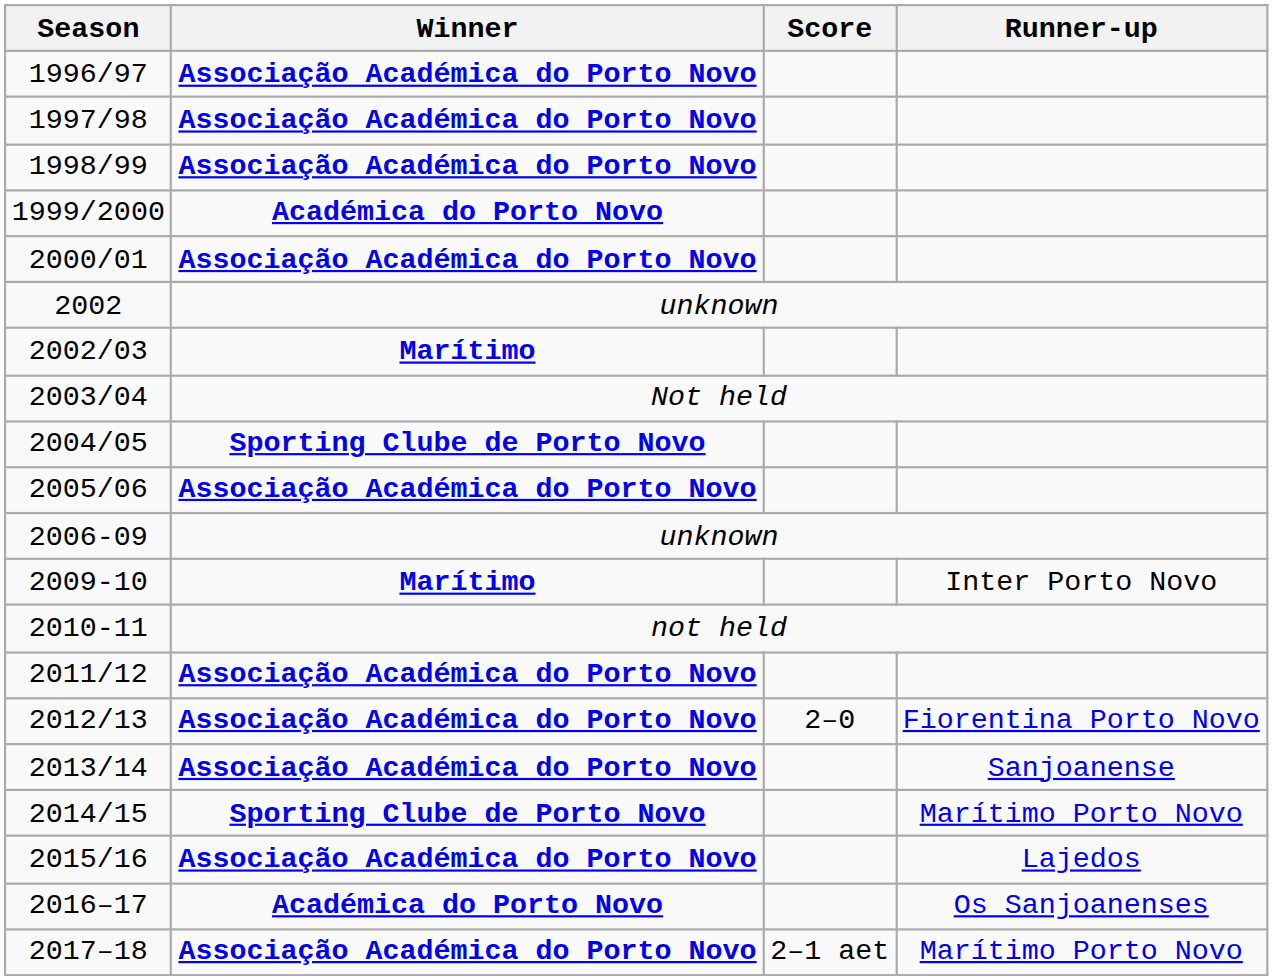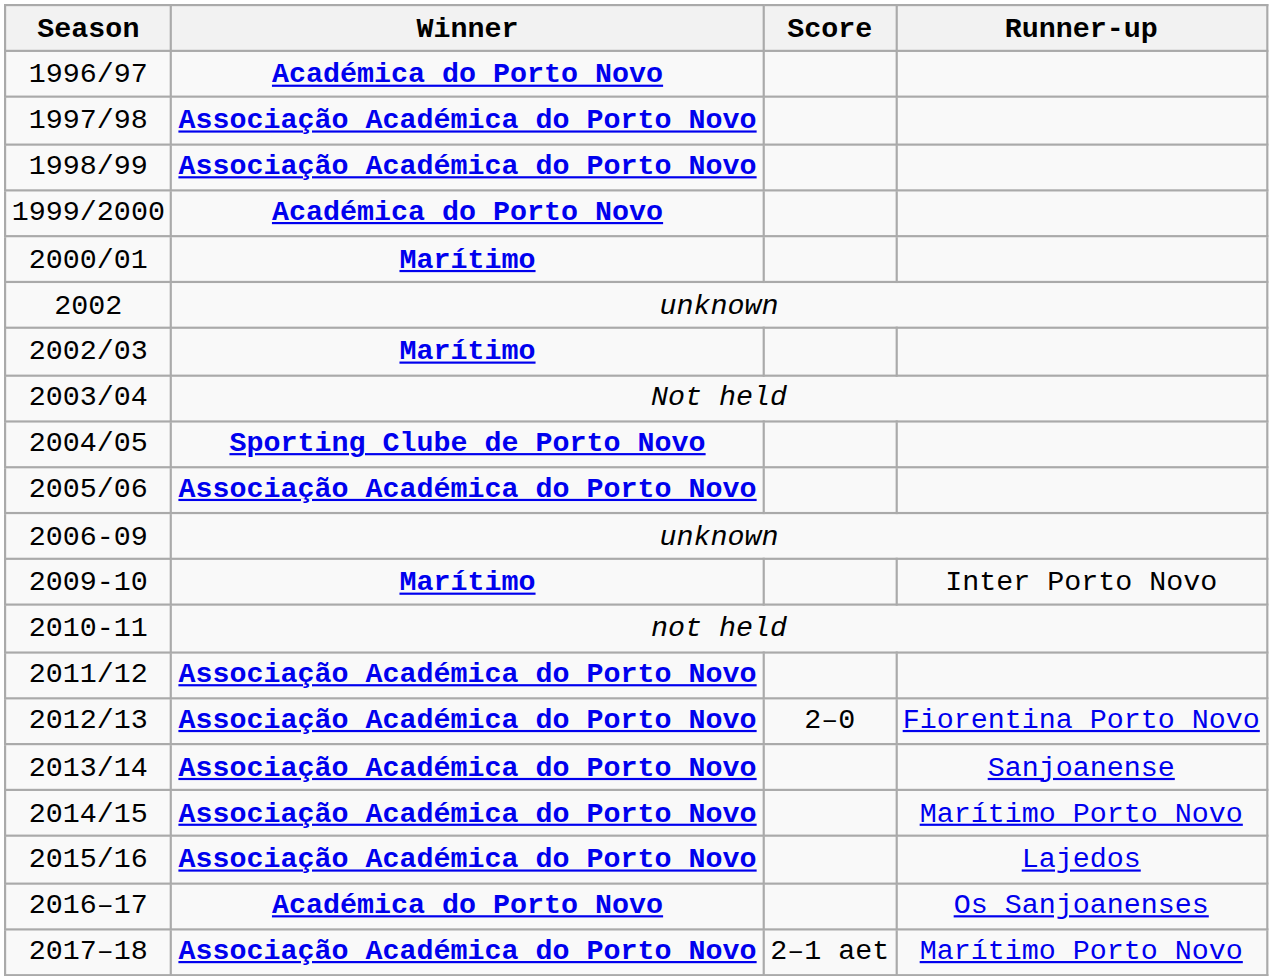 <table class="wikitable" style="text-align: center; font-size:100%">
 <tr>
 <th>Season</th>
 <th>Winner</th>
 <th>Score</th>
 <th>Runner-up</th>
 </tr>
 <tr>
 <td>1996/97</td>
-<td><strong><a href='#'>Associação Académica do Porto Novo</a></strong></td>
+<td><strong><a href='#'>Académica do Porto Novo</a></strong></td>
 <td></td>
 <td></td>
 </tr>
 <tr>
 <td>1997/98</td>
 <td><strong><a href='#'>Associação Académica do Porto Novo</a></strong></td>
 <td></td>
 <td></td>
 </tr>
 <tr>
 <td>1998/99</td>
 <td><strong><a href='#'>Associação Académica do Porto Novo</a></strong></td>
 <td></td>
 <td></td>
 </tr>
 <tr>
 <td>1999/2000</td>
 <td><strong><a href='#'>Académica do Porto Novo</a></strong></td>
 <td></td>
 <td></td>
 </tr>
 <tr>
 <td>2000/01</td>
-<td><strong><a href='#'>Associação Académica do Porto Novo</a></strong></td>
+<td><strong><a href='#'>Marítimo</a></strong></td>
 <td></td>
 <td></td>
 </tr>
 <tr>
 <td>2002</td>
 <td colspan=3><em>unknown</em></td>
 </tr>
 <tr>
 <td>2002/03</td>
 <td><strong><a href='#'>Marítimo</a></strong></td>
 <td></td>
 <td></td>
 </tr>
 <tr>
 <td>2003/04</td>
 <td colspan=3><em>Not held</em></td>
 </tr>
 <tr>
 <td>2004/05</td>
 <td><strong><a href='#'>Sporting Clube de Porto Novo</a></strong></td>
 <td></td>
 <td></td>
 </tr>
 <tr>
 <td>2005/06</td>
 <td><strong><a href='#'>Associação Académica do Porto Novo</a></strong></td>
 <td></td>
 <td></td>
 </tr>
 <tr>
 <td>2006-09</td>
 <td colspan=3><em>unknown</em></td>
 </tr>
 <tr>
 <td>2009-10</td>
 <td><strong><a href='#'>Marítimo</a></strong></td>
 <td></td>
 <td>Inter Porto Novo</td>
 </tr>
 <tr>
 <td>2010-11</td>
 <td colspan=3><em>not held</em></td>
 </tr>
 <tr>
 <td>2011/12</td>
 <td><strong><a href='#'>Associação Académica do Porto Novo</a></strong></td>
 <td></td>
 <td></td>
 </tr>
 <tr>
 <td>2012/13</td>
 <td><strong><a href='#'>Associação Académica do Porto Novo</a></strong></td>
 <td>2–0</td>
 <td><a href='#'>Fiorentina Porto Novo</a></td>
 </tr>
 <tr>
 <td>2013/14</td>
 <td><strong><a href='#'>Associação Académica do Porto Novo</a></strong></td>
 <td></td>
 <td><a href='#'>Sanjoanense</a></td>
 </tr>
 <tr>
 <td>2014/15</td>
-<td><strong><a href='#'>Sporting Clube de Porto Novo</a></strong></td>
+<td><strong><a href='#'>Associação Académica do Porto Novo</a></strong></td>
 <td></td>
 <td><a href='#'>Marítimo Porto Novo</a></td>
 </tr>
 <tr>
 <td>2015/16</td>
 <td><strong><a href='#'>Associação Académica do Porto Novo</a></strong></td>
 <td></td>
 <td><a href='#'>Lajedos</a></td>
 </tr>
 <tr>
 <td>2016–17</td>
 <td><strong><a href='#'>Académica do Porto Novo</a></strong></td>
 <td></td>
 <td><a href='#'>Os Sanjoanenses</a></td>
 </tr>
 <tr>
 <td>2017–18</td>
 <td><strong><a href='#'>Associação Académica do Porto Novo</a></strong></td>
 <td>2–1 aet</td>
 <td><a href='#'>Marítimo Porto Novo</a></td>
 </tr>
 </table>
